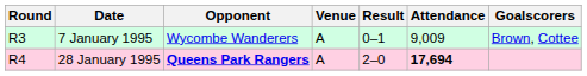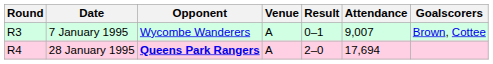 <table class="wikitable">
 <tr>
 <th>Round</th>
 <th>Date</th>
 <th>Opponent</th>
 <th>Venue</th>
 <th>Result</th>
 <th>Attendance</th>
 <th>Goalscorers</th>
 </tr>
 <tr style="background-color: #d0ffe3;">
 <td>R3</td>
 <td>7 January 1995</td>
 <td><a href='#'>Wycombe Wanderers</a></td>
 <td>A</td>
 <td>0–1</td>
-<td>9,009</td>
+<td>9,007</td>
 <td><a href='#'>Brown</a>, <a href='#'>Cottee</a></td>
 </tr>
 <tr style="background-color: #ffd0e3;">
 <td>R4</td>
 <td>28 January 1995</td>
 <td><strong><a href='#'>Queens Park Rangers</a></strong></td>
 <td>A</td>
 <td>2–0</td>
-<td><strong>17,694</strong></td>
+<td>17,694</td>
 <td></td>
 </tr>
 </table>
